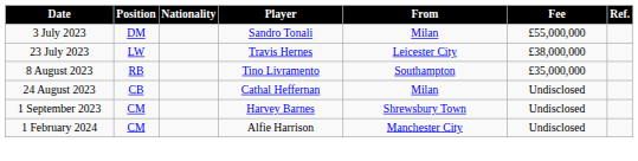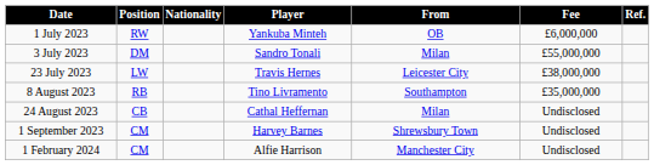 <table class="wikitable" style="text-align:center;font-size:90%">
 <tr>
 <th style="background:black;color:#FFFFFF;width:130px">Date</th>
 <th style="background:black;color:#FFFFFF;width:50px">Position</th>
 <th style="background:black;color:#FFFFFF;width:50px">Nationality</th>
 <th style="background:black;color:#FFFFFF;width:150px">Player</th>
 <th style="background:black;color:#FFFFFF;width:200px">From</th>
 <th style="background:black;color:#FFFFFF;width:120px">Fee</th>
 <th style="background:black;color:#FFFFFF;width:25px">Ref.</th>
+</tr>
+<tr>
+<td>1 July 2023</td>
+<td><a href='#'>RW</a></td>
+<td></td>
+<td><a href='#'>Yankuba Minteh</a></td>
+<td> <a href='#'>OB</a></td>
+<td>£6,000,000</td>
+<td></td>
 </tr>
 <tr>
 <td>3 July 2023</td>
 <td><a href='#'>DM</a></td>
 <td></td>
 <td><a href='#'>Sandro Tonali</a></td>
 <td> <a href='#'>Milan</a></td>
 <td>£55,000,000</td>
 <td></td>
 </tr>
 <tr>
 <td>23 July 2023</td>
 <td><a href='#'>LW</a></td>
 <td></td>
 <td><a href='#'>Travis Hernes</a></td>
 <td> <a href='#'>Leicester City</a></td>
 <td>£38,000,000</td>
 <td></td>
 </tr>
 <tr>
 <td>8 August 2023</td>
 <td><a href='#'>RB</a></td>
 <td></td>
 <td><a href='#'>Tino Livramento</a></td>
 <td> <a href='#'>Southampton</a></td>
 <td>£35,000,000</td>
 <td></td>
 </tr>
 <tr>
 <td>24 August 2023</td>
 <td><a href='#'>CB</a></td>
 <td></td>
 <td><a href='#'>Cathal Heffernan</a></td>
 <td> <a href='#'>Milan</a></td>
 <td>Undisclosed</td>
 <td></td>
 </tr>
 <tr>
 <td>1 September 2023</td>
 <td><a href='#'>CM</a></td>
 <td></td>
 <td><a href='#'>Harvey Barnes</a></td>
 <td> <a href='#'>Shrewsbury Town</a></td>
 <td>Undisclosed</td>
 <td></td>
 </tr>
 <tr>
 <td>1 February 2024</td>
 <td><a href='#'>CM</a></td>
 <td></td>
 <td>Alfie Harrison</td>
 <td> <a href='#'>Manchester City</a></td>
 <td>Undisclosed</td>
 <td></td>
 </tr>
 </table>
